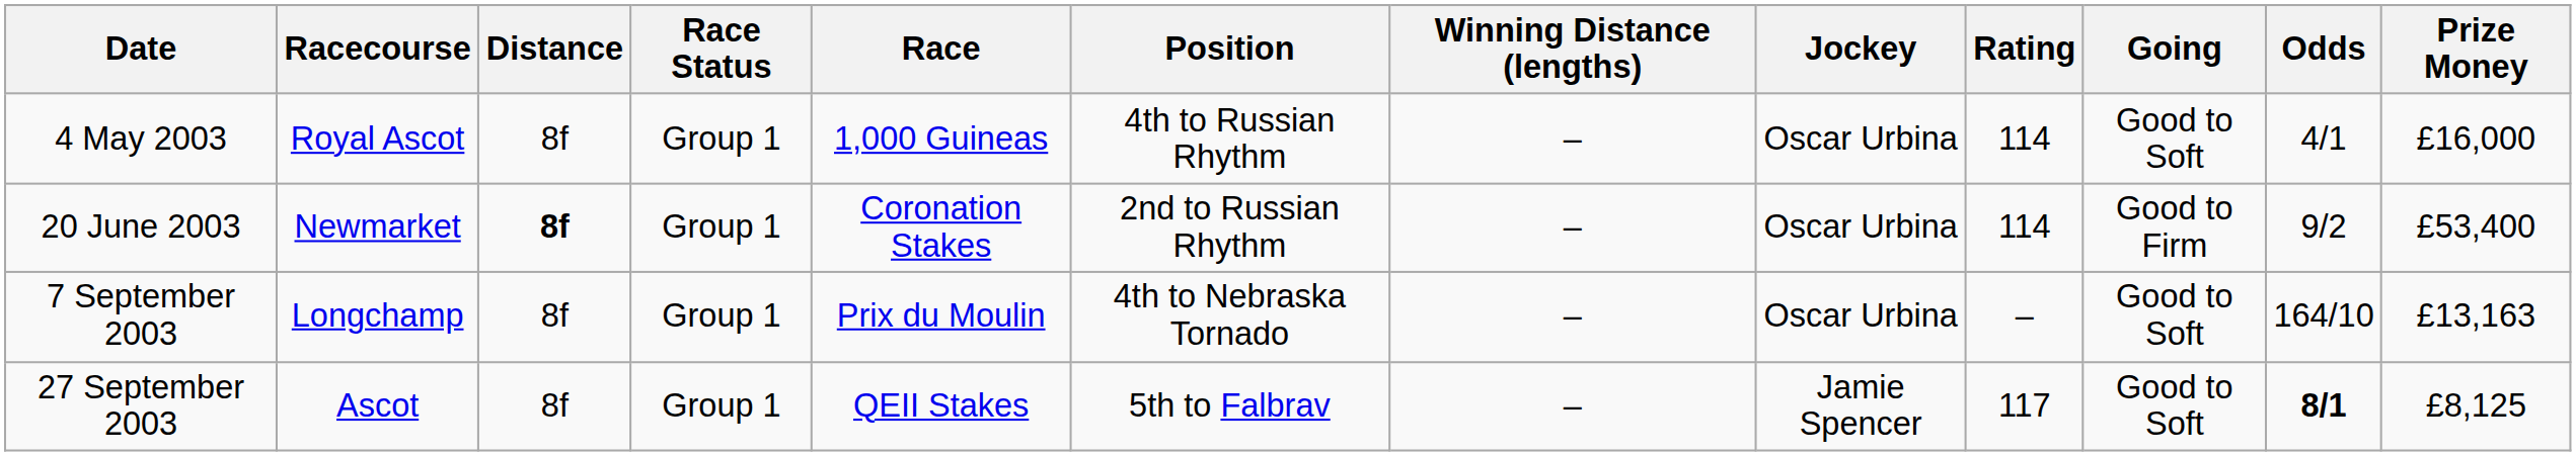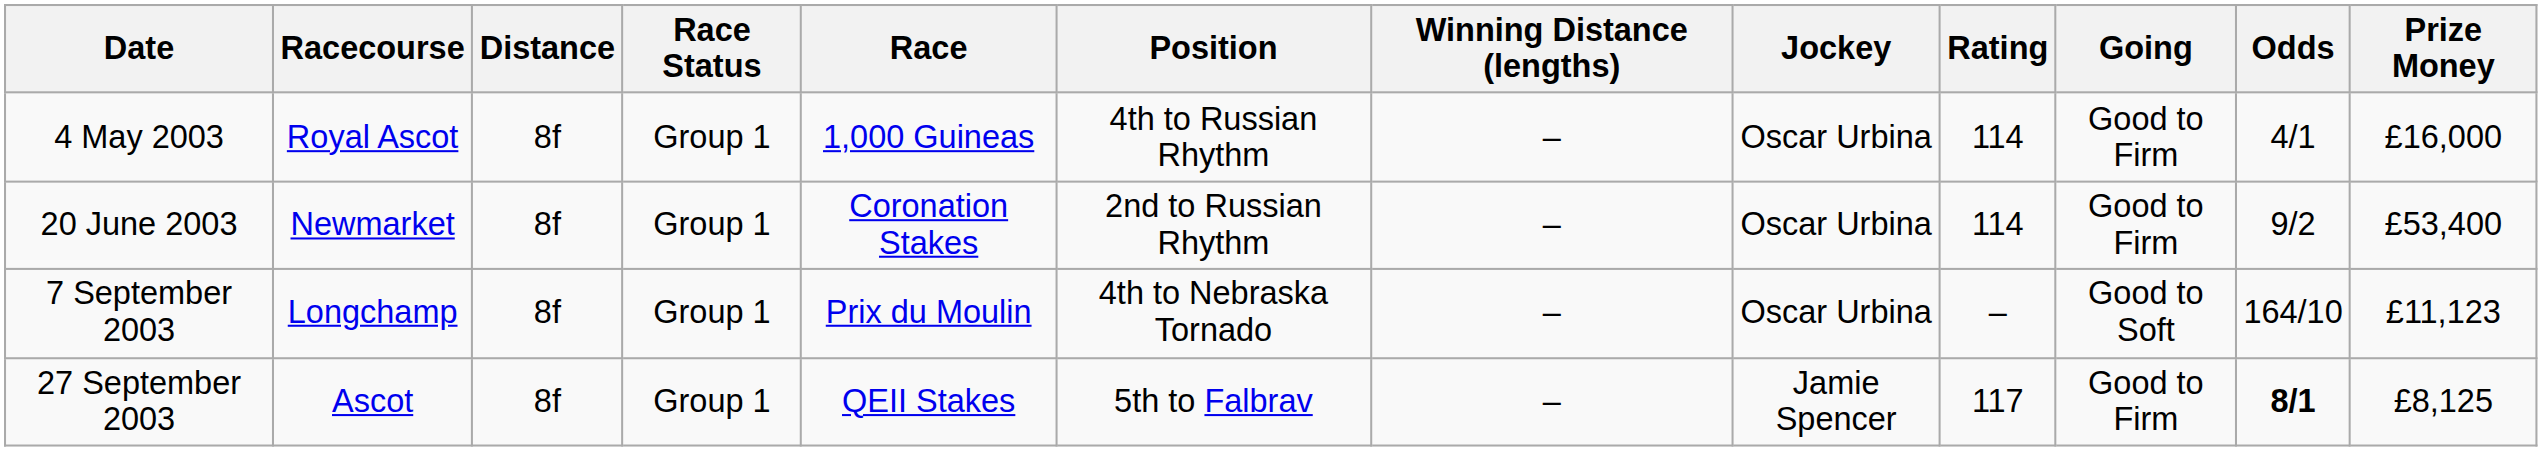 <table class="wikitable" style="text-align:center">
 <tr>
 <th>Date</th>
 <th>Racecourse</th>
 <th>Distance</th>
 <th>Race Status</th>
 <th>Race</th>
 <th>Position</th>
 <th>Winning Distance (lengths)</th>
 <th>Jockey</th>
 <th>Rating</th>
 <th>Going</th>
 <th>Odds</th>
 <th>Prize Money</th>
 </tr>
 <tr>
 <td>4 May 2003</td>
 <td><a href='#'>Royal Ascot</a></td>
 <td>8f</td>
 <td>Group 1</td>
 <td><a href='#'>1,000 Guineas</a></td>
 <td>4th to Russian Rhythm</td>
 <td>–</td>
 <td>Oscar Urbina</td>
 <td>114</td>
-<td>Good to Soft</td>
+<td>Good to Firm</td>
 <td>4/1</td>
 <td>£16,000</td>
 </tr>
 <tr>
 <td>20 June 2003</td>
 <td><a href='#'>Newmarket</a></td>
-<td><strong>8f</strong></td>
+<td>8f</td>
 <td>Group 1</td>
 <td><a href='#'>Coronation Stakes</a></td>
 <td>2nd to Russian Rhythm</td>
 <td>–</td>
 <td>Oscar Urbina</td>
 <td>114</td>
 <td>Good to Firm</td>
 <td>9/2</td>
 <td>£53,400</td>
 </tr>
 <tr>
 <td>7 September 2003</td>
 <td><a href='#'>Longchamp</a></td>
 <td>8f</td>
 <td>Group 1</td>
 <td><a href='#'>Prix du Moulin</a></td>
 <td>4th to Nebraska Tornado</td>
 <td>–</td>
 <td>Oscar Urbina</td>
 <td>–</td>
 <td>Good to Soft</td>
 <td>164/10</td>
-<td>£13,163</td>
+<td>£11,123</td>
 </tr>
 <tr>
 <td>27 September 2003</td>
 <td><a href='#'>Ascot</a></td>
 <td>8f</td>
 <td>Group 1</td>
 <td><a href='#'>QEII Stakes</a></td>
 <td>5th to <a href='#'>Falbrav</a></td>
 <td>–</td>
 <td>Jamie Spencer</td>
 <td>117</td>
-<td>Good to Soft</td>
+<td>Good to Firm</td>
 <td><strong>8/1</strong></td>
 <td>£8,125</td>
 </tr>
 </table>
